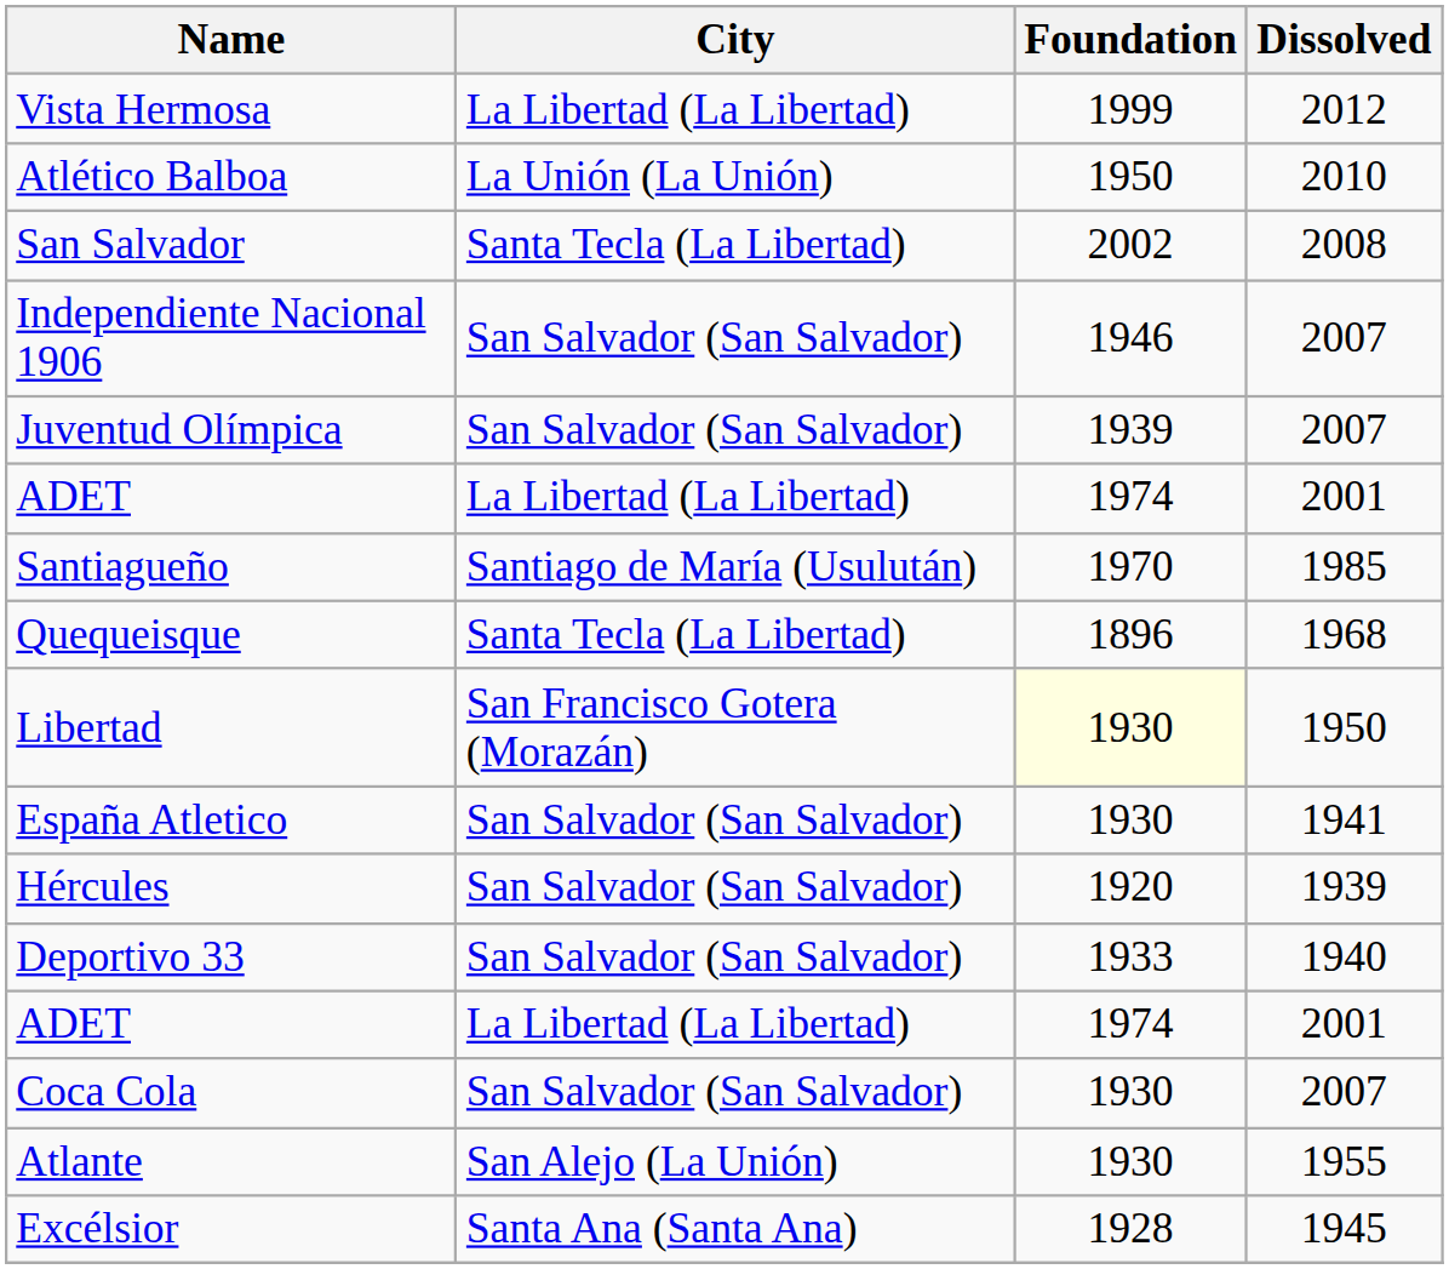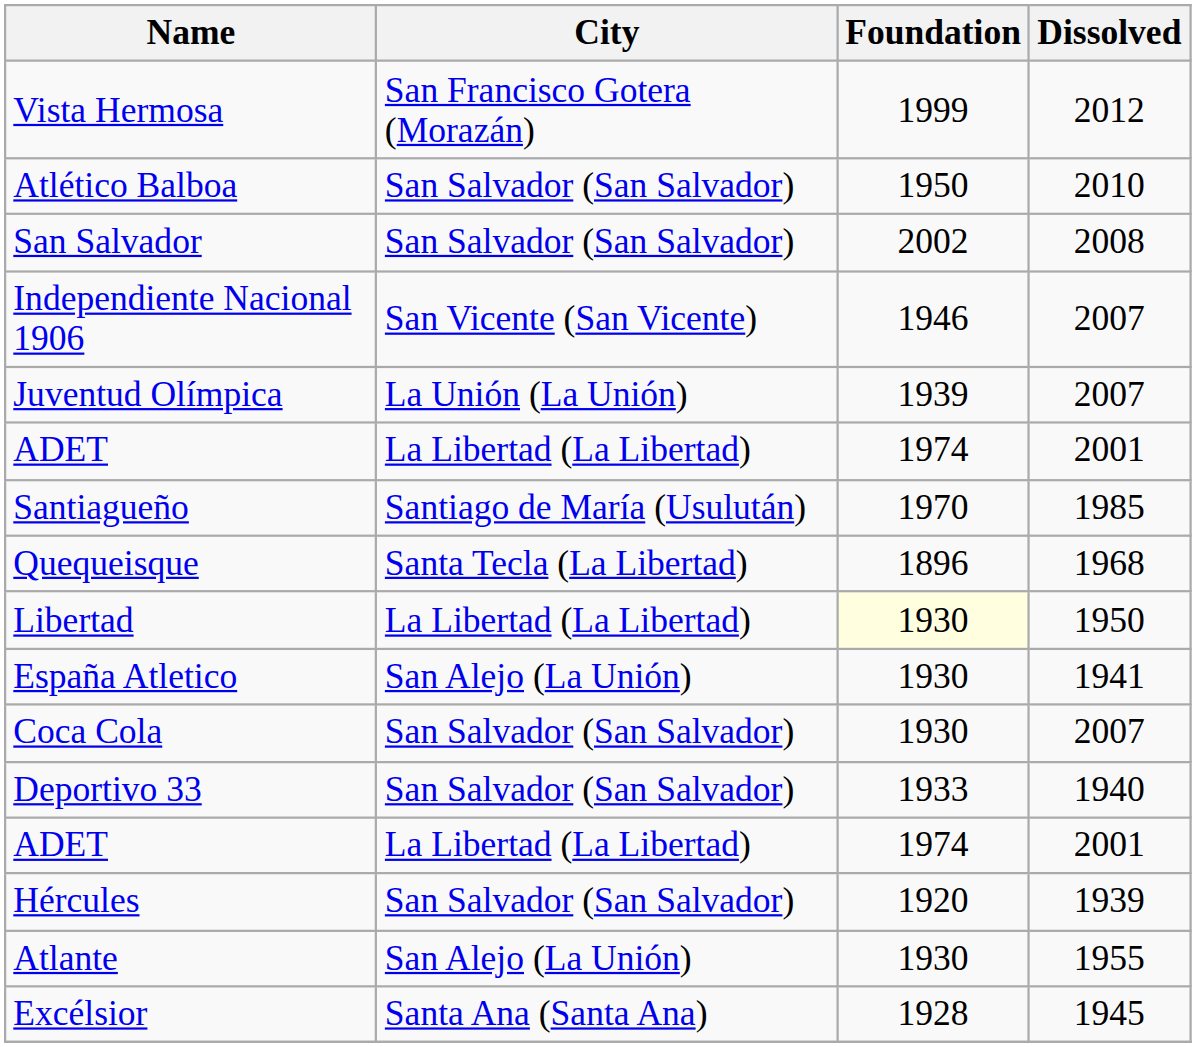 <table class="wikitable">
 <tr align="center">
 <th scope=col width="160">Name</th>
 <th scope=col width="200">City</th>
 <th scope=col>Foundation</th>
 <th scope=col>Dissolved</th>
 </tr>
 <tr>
 <td><a href='#'>Vista Hermosa</a></td>
-<td><a href='#'>La Libertad</a> (<a href='#'>La Libertad</a>)</td>
+<td><a href='#'>San Francisco Gotera</a> (<a href='#'>Morazán</a>)</td>
 <td style="text-align:center;">1999</td>
 <td style="text-align:center;">2012</td>
 </tr>
 <tr>
 <td><a href='#'>Atlético Balboa</a></td>
-<td><a href='#'>La Unión</a> (<a href='#'>La Unión</a>)</td>
+<td><a href='#'>San Salvador</a> (<a href='#'>San Salvador</a>)</td>
 <td style="text-align:center;">1950</td>
 <td style="text-align:center;">2010</td>
 </tr>
 <tr>
 <td><a href='#'>San Salvador</a></td>
-<td><a href='#'>Santa Tecla</a> (<a href='#'>La Libertad</a>)</td>
+<td><a href='#'>San Salvador</a> (<a href='#'>San Salvador</a>)</td>
 <td style="text-align:center;">2002</td>
 <td style="text-align:center;">2008</td>
 </tr>
 <tr>
 <td><a href='#'>Independiente Nacional 1906</a></td>
-<td><a href='#'>San Salvador</a> (<a href='#'>San Salvador</a>)</td>
+<td><a href='#'>San Vicente</a> (<a href='#'>San Vicente</a>)</td>
 <td style="text-align:center;">1946</td>
 <td style="text-align:center;">2007</td>
 </tr>
 <tr>
 <td><a href='#'>Juventud Olímpica</a></td>
-<td><a href='#'>San Salvador</a> (<a href='#'>San Salvador</a>)</td>
+<td><a href='#'>La Unión</a> (<a href='#'>La Unión</a>)</td>
 <td style="text-align:center;">1939</td>
 <td style="text-align:center;">2007</td>
 </tr>
 <tr>
 <td><a href='#'>ADET</a></td>
 <td><a href='#'>La Libertad</a> (<a href='#'>La Libertad</a>)</td>
 <td style="text-align:center;">1974</td>
 <td style="text-align:center;">2001</td>
 </tr>
 <tr>
 <td><a href='#'>Santiagueño</a></td>
 <td><a href='#'>Santiago de María</a> (<a href='#'>Usulután</a>)</td>
 <td style="text-align:center;">1970</td>
 <td style="text-align:center;">1985</td>
 </tr>
 <tr>
 <td><a href='#'>Quequeisque</a></td>
 <td><a href='#'>Santa Tecla</a> (<a href='#'>La Libertad</a>)</td>
 <td style="text-align:center;">1896</td>
 <td style="text-align:center;">1968</td>
 </tr>
 <tr>
 <td><a href='#'>Libertad</a></td>
-<td><a href='#'>San Francisco Gotera</a> (<a href='#'>Morazán</a>)</td>
+<td><a href='#'>La Libertad</a> (<a href='#'>La Libertad</a>)</td>
 <td style="background: lightyellow; text-align:center;">1930</td>
 <td style="text-align:center;">1950</td>
 </tr>
 <tr>
 <td><a href='#'>España Atletico</a></td>
-<td><a href='#'>San Salvador</a> (<a href='#'>San Salvador</a>)</td>
+<td><a href='#'>San Alejo</a> (<a href='#'>La Unión</a>)</td>
 <td style="text-align:center;">1930</td>
 <td style="text-align:center;">1941</td>
 </tr>
 <tr>
-<td><a href='#'>Hércules</a></td>
+<td><a href='#'>Coca Cola</a></td>
 <td><a href='#'>San Salvador</a> (<a href='#'>San Salvador</a>)</td>
-<td style="text-align:center;">1920</td>
-<td style="text-align:center;">1939</td>
+<td style="text-align:center;">1930</td>
+<td style="text-align:center;">2007</td>
 </tr>
 <tr>
 <td><a href='#'>Deportivo 33</a></td>
 <td><a href='#'>San Salvador</a> (<a href='#'>San Salvador</a>)</td>
 <td style="text-align:center;">1933</td>
 <td style="text-align:center;">1940</td>
 </tr>
 <tr>
 <td><a href='#'>ADET</a></td>
 <td><a href='#'>La Libertad</a> (<a href='#'>La Libertad</a>)</td>
 <td style="text-align:center;">1974</td>
 <td style="text-align:center;">2001</td>
 </tr>
 <tr>
-<td><a href='#'>Coca Cola</a></td>
+<td><a href='#'>Hércules</a></td>
 <td><a href='#'>San Salvador</a> (<a href='#'>San Salvador</a>)</td>
-<td style="text-align:center;">1930</td>
-<td style="text-align:center;">2007</td>
+<td style="text-align:center;">1920</td>
+<td style="text-align:center;">1939</td>
 </tr>
 <tr>
 <td><a href='#'>Atlante</a></td>
 <td><a href='#'>San Alejo</a> (<a href='#'>La Unión</a>)</td>
 <td style="text-align:center;">1930</td>
 <td style="text-align:center;">1955</td>
 </tr>
 <tr>
 <td><a href='#'>Excélsior</a></td>
 <td><a href='#'>Santa Ana</a> (<a href='#'>Santa Ana</a>)</td>
 <td style="text-align:center;">1928</td>
 <td style="text-align:center;">1945</td>
 </tr>
 <tr>
 </tr>
 </table>
